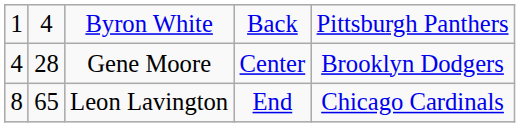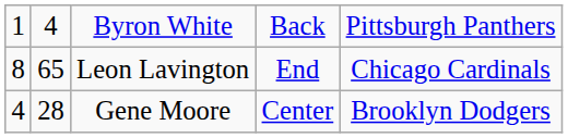 <table class="wikitable" style="text-align:center">
 <tr>
 <td>1</td>
 <td>4</td>
 <td><a href='#'>Byron White</a></td>
 <td><a href='#'>Back</a></td>
 <td><a href='#'>Pittsburgh Panthers</a></td>
 </tr>
 <tr>
+<td>8</td>
+<td>65</td>
+<td>Leon Lavington</td>
+<td><a href='#'>End</a></td>
+<td><a href='#'>Chicago Cardinals</a></td>
+</tr>
+<tr>
 <td>4</td>
 <td>28</td>
 <td>Gene Moore</td>
 <td><a href='#'>Center</a></td>
 <td><a href='#'>Brooklyn Dodgers</a></td>
 </tr>
-<tr>
-<td>8</td>
-<td>65</td>
-<td>Leon Lavington</td>
-<td><a href='#'>End</a></td>
-<td><a href='#'>Chicago Cardinals</a></td>
-</tr>
 </table>
